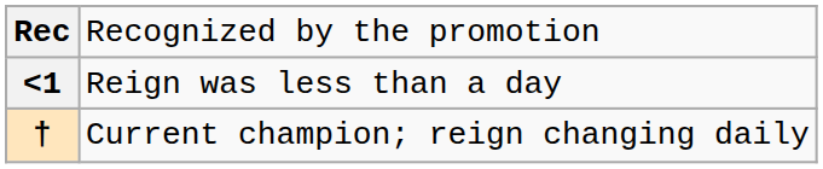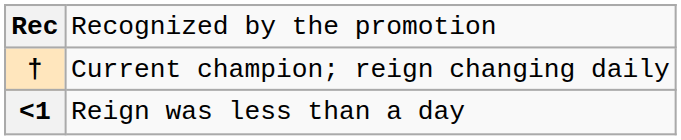 <table class="wikitable sortable">
 <tr>
 <th>Rec</th>
 <td>Recognized by the promotion</td>
 </tr>
 <tr>
+<th style="background-color:#ffe6bd">†</th>
+<td>Current champion; reign changing daily</td>
+</tr>
+<tr>
 <th><1</th>
 <td>Reign was less than a day</td>
 </tr>
-<tr>
-<th style="background-color:#ffe6bd">†</th>
-<td>Current champion; reign changing daily</td>
-</tr>
 </table>
